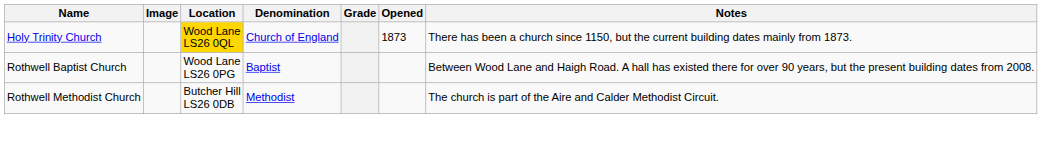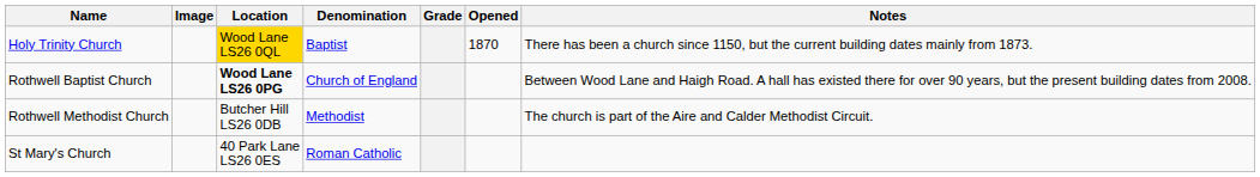 <table class="wikitable sortable">
 <tr>
 <th>Name</th>
 <th class="unsortable">Image</th>
 <th>Location</th>
 <th>Denomination</th>
 <th>Grade</th>
 <th>Opened</th>
 <th class="unsortable">Notes</th>
 </tr>
 <tr>
 <td><a href='#'>Holy Trinity Church</a></td>
 <td></td>
 <td style="background: gold;">Wood Lane<br>LS26 0QL</td>
-<td><a href='#'>Church of England</a></td>
+<td><a href='#'>Baptist</a></td>
 <th></th>
-<td>1873</td>
+<td>1870</td>
 <td>There has been a church since 1150, but the current building dates mainly from 1873.</td>
 </tr>
 <tr>
 <td>Rothwell Baptist Church</td>
 <td></td>
-<td>Wood Lane<br>LS26 0PG</td>
-<td><a href='#'>Baptist</a></td>
+<td><strong>Wood Lane<br>LS26 0PG</strong></td>
+<td><a href='#'>Church of England</a></td>
 <th></th>
 <td></td>
 <td>Between Wood Lane and Haigh Road. A hall has existed there for over 90 years, but the present building dates from 2008.</td>
 </tr>
 <tr>
 <td>Rothwell Methodist Church </td>
 <td></td>
 <td>Butcher Hill<br>LS26 0DB</td>
 <td><a href='#'>Methodist</a></td>
 <th></th>
 <td></td>
 <td>The church is part of the Aire and Calder Methodist Circuit.</td>
 </tr>
+<tr>
+<td>St Mary's Church</td>
+<td></td>
+<td>40 Park Lane<br>LS26 0ES</td>
+<td><a href='#'>Roman Catholic</a></td>
+<th></th>
+<td></td>
+<td></td>
+</tr>
 </table>
